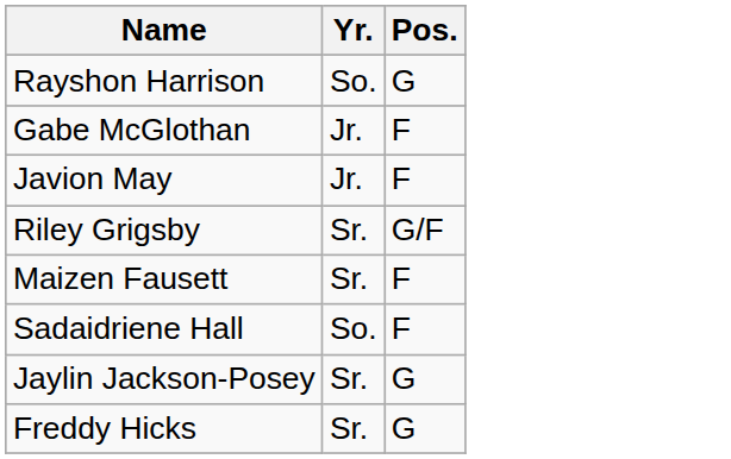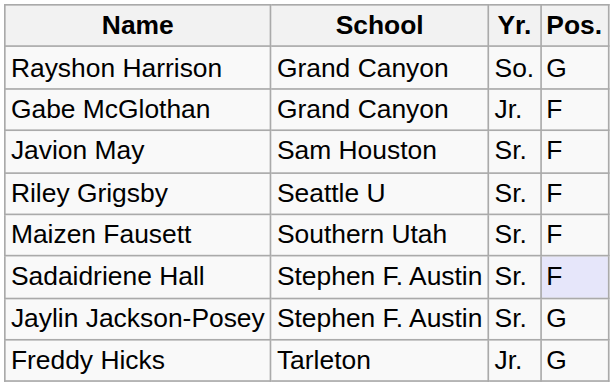 <table class="wikitable">
 <tr>
 <th>Name</th>
+<th>School</th>
 <th>Yr.</th>
 <th>Pos.</th>
 </tr>
 <tr>
 <td>Rayshon Harrison</td>
+<td>Grand Canyon</td>
 <td>So.</td>
 <td>G</td>
 </tr>
 <tr>
 <td>Gabe McGlothan</td>
+<td>Grand Canyon</td>
 <td>Jr.</td>
 <td>F</td>
 </tr>
 <tr>
 <td>Javion May</td>
-<td>Jr.</td>
+<td>Sam Houston</td>
+<td>Sr.</td>
 <td>F</td>
 </tr>
 <tr>
 <td>Riley Grigsby</td>
+<td>Seattle U</td>
 <td>Sr.</td>
-<td>G/F</td>
+<td>F</td>
 </tr>
 <tr>
 <td>Maizen Fausett</td>
+<td>Southern Utah</td>
 <td>Sr.</td>
 <td>F</td>
 </tr>
 <tr>
 <td>Sadaidriene Hall</td>
-<td>So.</td>
-<td>F</td>
+<td>Stephen F. Austin</td>
+<td>Sr.</td>
+<td style="background: lavender;">F</td>
 </tr>
 <tr>
 <td>Jaylin Jackson-Posey</td>
+<td>Stephen F. Austin</td>
 <td>Sr.</td>
 <td>G</td>
 </tr>
 <tr>
 <td>Freddy Hicks</td>
-<td>Sr.</td>
+<td>Tarleton</td>
+<td>Jr.</td>
 <td>G</td>
 </tr>
 </table>
